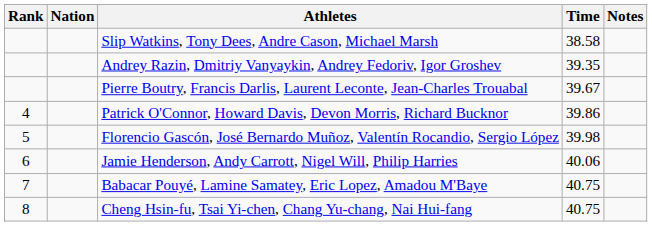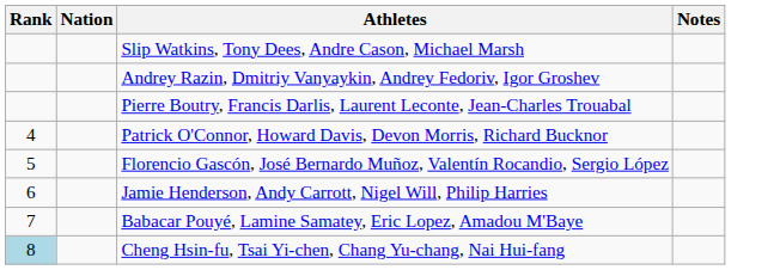 <table class="wikitable sortable" style="text-align:center">
 <tr>
 <th>Rank</th>
 <th>Nation</th>
 <th>Athletes</th>
-<th>Time</th>
 <th>Notes</th>
 </tr>
 <tr>
 <td></td>
 <td align=left></td>
 <td align=left><a href='#'>Slip Watkins</a>, <a href='#'>Tony Dees</a>, <a href='#'>Andre Cason</a>, <a href='#'>Michael Marsh</a></td>
-<td>38.58</td>
 <td></td>
 </tr>
 <tr>
 <td></td>
 <td align=left></td>
 <td align=left><a href='#'>Andrey Razin</a>, <a href='#'>Dmitriy Vanyaykin</a>, <a href='#'>Andrey Fedoriv</a>, <a href='#'>Igor Groshev</a></td>
-<td>39.35</td>
 <td></td>
 </tr>
 <tr>
 <td></td>
 <td align=left></td>
 <td align=left><a href='#'>Pierre Boutry</a>, <a href='#'>Francis Darlis</a>, <a href='#'>Laurent Leconte</a>, <a href='#'>Jean-Charles Trouabal</a></td>
-<td>39.67</td>
 <td></td>
 </tr>
 <tr>
 <td>4</td>
 <td align=left></td>
 <td align=left><a href='#'>Patrick O'Connor</a>, <a href='#'>Howard Davis</a>, <a href='#'>Devon Morris</a>, <a href='#'>Richard Bucknor</a></td>
-<td>39.86</td>
 <td></td>
 </tr>
 <tr>
 <td>5</td>
 <td align=left></td>
 <td align=left><a href='#'>Florencio Gascón</a>, <a href='#'>José Bernardo Muñoz</a>, <a href='#'>Valentín Rocandio</a>, <a href='#'>Sergio López</a></td>
-<td>39.98</td>
 <td></td>
 </tr>
 <tr>
 <td>6</td>
 <td align=left></td>
 <td align=left><a href='#'>Jamie Henderson</a>, <a href='#'>Andy Carrott</a>, <a href='#'>Nigel Will</a>, <a href='#'>Philip Harries</a></td>
-<td>40.06</td>
 <td></td>
 </tr>
 <tr>
 <td>7</td>
 <td align=left></td>
 <td align=left><a href='#'>Babacar Pouyé</a>, <a href='#'>Lamine Samatey</a>, <a href='#'>Eric Lopez</a>, <a href='#'>Amadou M'Baye</a></td>
-<td>40.75</td>
 <td></td>
 </tr>
 <tr>
-<td>8</td>
+<td style="background: lightblue;">8</td>
 <td align=left></td>
 <td align=left><a href='#'>Cheng Hsin-fu</a>, <a href='#'>Tsai Yi-chen</a>, <a href='#'>Chang Yu-chang</a>, <a href='#'>Nai Hui-fang</a></td>
-<td>40.75</td>
 <td></td>
 </tr>
 </table>
